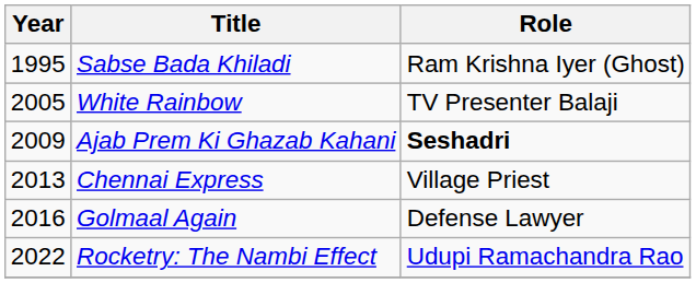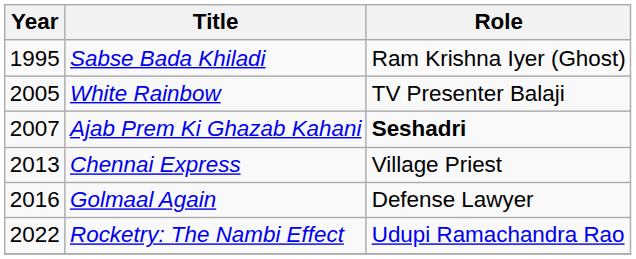 <table class="wikitable sortable">
 <tr>
 <th scope="col">Year</th>
 <th scope="col">Title</th>
 <th scope="col">Role</th>
 </tr>
 <tr>
 <td>1995</td>
 <td><em><a href='#'>Sabse Bada Khiladi</a></em></td>
 <td>Ram Krishna Iyer (Ghost)</td>
 </tr>
 <tr>
 <td>2005</td>
 <td><em><a href='#'>White Rainbow</a></em></td>
 <td>TV Presenter Balaji</td>
 </tr>
 <tr>
-<td>2009</td>
+<td>2007</td>
 <td><em><a href='#'>Ajab Prem Ki Ghazab Kahani</a></em></td>
 <td><strong>Seshadri</strong></td>
 </tr>
 <tr>
 <td>2013</td>
 <td><em><a href='#'>Chennai Express</a></em></td>
 <td>Village Priest</td>
 </tr>
 <tr>
 <td>2016</td>
 <td><em><a href='#'>Golmaal Again</a></em></td>
 <td>Defense Lawyer</td>
 </tr>
 <tr>
 <td>2022</td>
 <td><em><a href='#'>Rocketry: The Nambi Effect</a></em></td>
 <td><a href='#'>Udupi Ramachandra Rao</a></td>
 </tr>
 <tr>
 </tr>
 </table>
